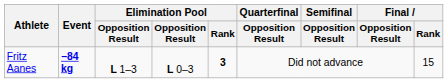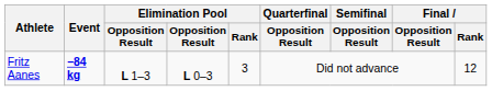 <table class="wikitable" style="font-size:90%">
 <tr>
 <th rowspan="2">Athlete</th>
 <th rowspan="2">Event</th>
 <th colspan=3>Elimination Pool</th>
 <th>Quarterfinal</th>
 <th>Semifinal</th>
 <th colspan=2>Final / </th>
 </tr>
 <tr style="font-size: 95%">
 <th>Opposition<br>Result</th>
 <th>Opposition<br>Result</th>
 <th>Rank</th>
 <th>Opposition<br>Result</th>
 <th>Opposition<br>Result</th>
 <th>Opposition<br>Result</th>
 <th>Rank</th>
 </tr>
 <tr align=center>
 <td align=left><a href='#'>Fritz Aanes</a></td>
 <td align=left><strong><a href='#'>−84 kg</a></strong></td>
 <td><br><strong>L</strong> 1–3 <sup></sup></td>
 <td><br><strong>L</strong> 0–3 <sup></sup></td>
-<td><strong>3</strong></td>
+<td>3</td>
 <td colspan=3>Did not advance</td>
-<td>15</td>
+<td>12</td>
 </tr>
 </table>
